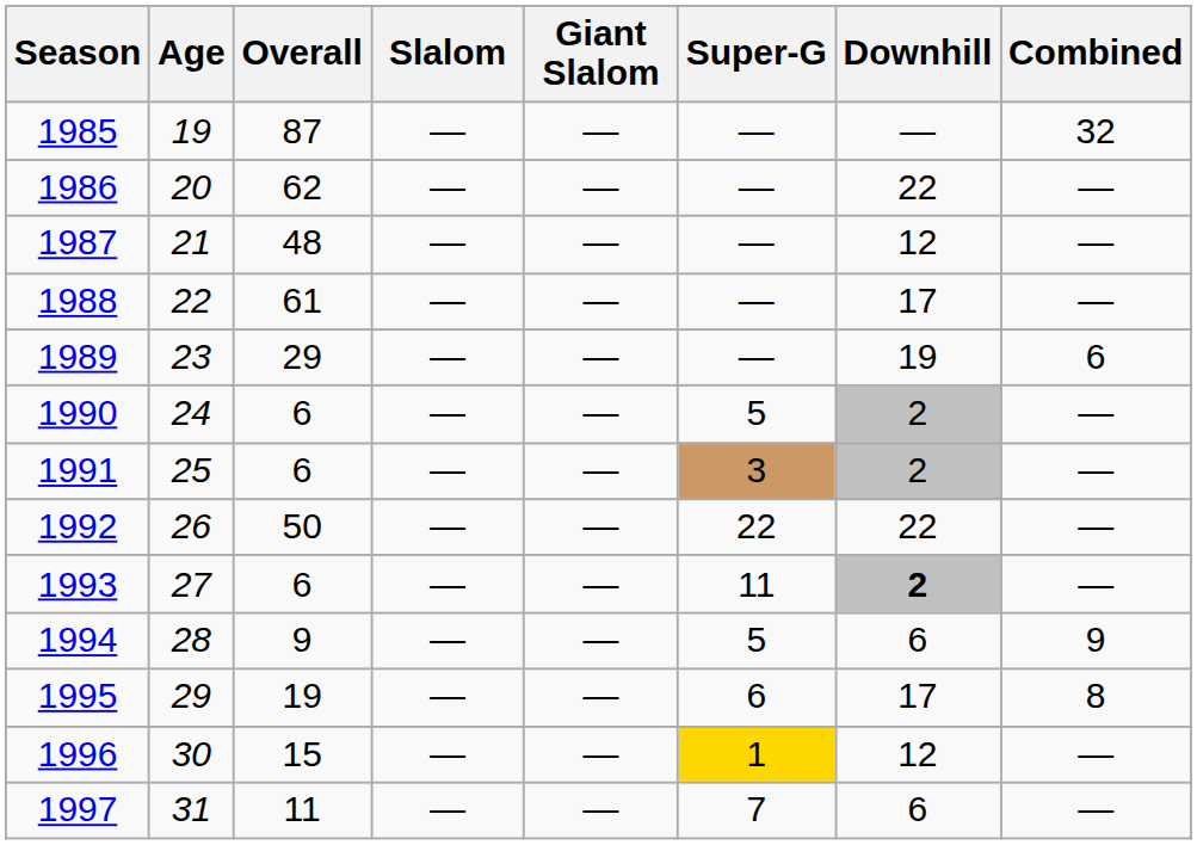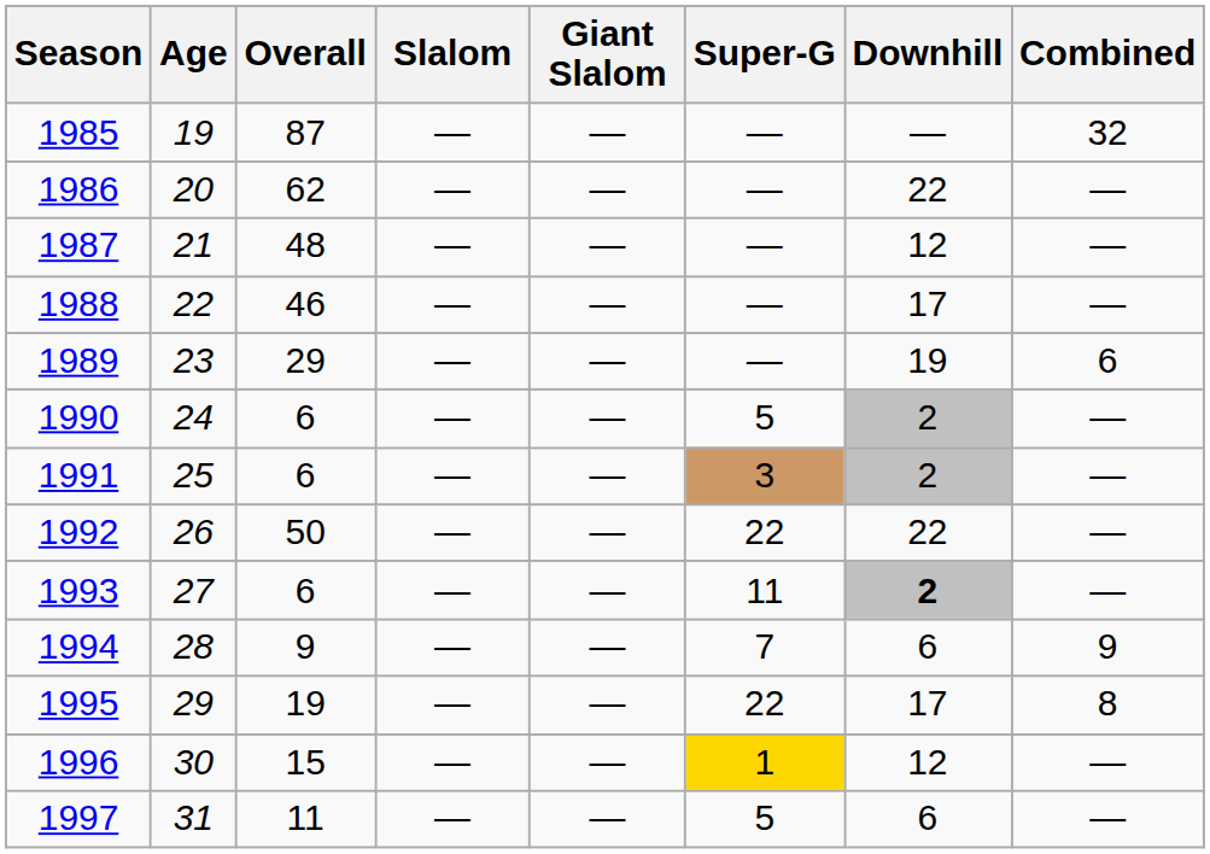 <table class=wikitable style="text-align:center">
 <tr>
 <th>Season</th>
 <th>Age</th>
 <th>Overall</th>
 <th> Slalom </th>
 <th>Giant<br> Slalom </th>
 <th>Super-G</th>
 <th>Downhill</th>
 <th>Combined</th>
 </tr>
 <tr>
 <td><a href='#'>1985</a></td>
 <td><em>19</em></td>
 <td>87</td>
 <td>—</td>
 <td>—</td>
 <td>—</td>
 <td>—</td>
 <td>32</td>
 </tr>
 <tr>
 <td><a href='#'>1986</a></td>
 <td><em>20</em></td>
 <td>62</td>
 <td>—</td>
 <td>—</td>
 <td>—</td>
 <td>22</td>
 <td>—</td>
 </tr>
 <tr>
 <td><a href='#'>1987</a></td>
 <td><em>21</em></td>
 <td>48</td>
 <td>—</td>
 <td>—</td>
 <td>—</td>
 <td>12</td>
 <td>—</td>
 </tr>
 <tr>
 <td><a href='#'>1988</a></td>
 <td><em>22</em></td>
-<td>61</td>
+<td>46</td>
 <td>—</td>
 <td>—</td>
 <td>—</td>
 <td>17</td>
 <td>—</td>
 </tr>
 <tr>
 <td><a href='#'>1989</a></td>
 <td><em>23</em></td>
 <td>29</td>
 <td>—</td>
 <td>—</td>
 <td>—</td>
 <td>19</td>
 <td>6</td>
 </tr>
 <tr>
 <td><a href='#'>1990</a></td>
 <td><em>24</em></td>
 <td>6</td>
 <td>—</td>
 <td>—</td>
 <td>5</td>
 <td bgcolor="silver">2</td>
 <td>—</td>
 </tr>
 <tr>
 <td><a href='#'>1991</a></td>
 <td><em>25</em></td>
 <td>6</td>
 <td>—</td>
 <td>—</td>
 <td bgcolor="cc9966">3</td>
 <td bgcolor="silver">2</td>
 <td>—</td>
 </tr>
 <tr>
 <td><a href='#'>1992</a></td>
 <td><em>26</em></td>
 <td>50</td>
 <td>—</td>
 <td>—</td>
 <td>22</td>
 <td>22</td>
 <td>—</td>
 </tr>
 <tr>
 <td><a href='#'>1993</a></td>
 <td><em>27</em></td>
 <td>6</td>
 <td>—</td>
 <td>—</td>
 <td>11</td>
 <td bgcolor="silver"><strong>2</strong></td>
 <td>—</td>
 </tr>
 <tr>
 <td><a href='#'>1994</a></td>
 <td><em>28</em></td>
 <td>9</td>
 <td>—</td>
 <td>—</td>
-<td>5</td>
+<td>7</td>
 <td>6</td>
 <td>9</td>
 </tr>
 <tr>
 <td><a href='#'>1995</a></td>
 <td><em>29</em></td>
 <td>19</td>
 <td>—</td>
 <td>—</td>
-<td>6</td>
+<td>22</td>
 <td>17</td>
 <td>8</td>
 </tr>
 <tr>
 <td><a href='#'>1996</a></td>
 <td><em>30</em></td>
 <td>15</td>
 <td>—</td>
 <td>—</td>
 <td bgcolor="gold">1</td>
 <td>12</td>
 <td>—</td>
 </tr>
 <tr>
 <td><a href='#'>1997</a></td>
 <td><em>31</em></td>
 <td>11</td>
 <td>—</td>
 <td>—</td>
-<td>7</td>
+<td>5</td>
 <td>6</td>
 <td>—</td>
 </tr>
 </table>
